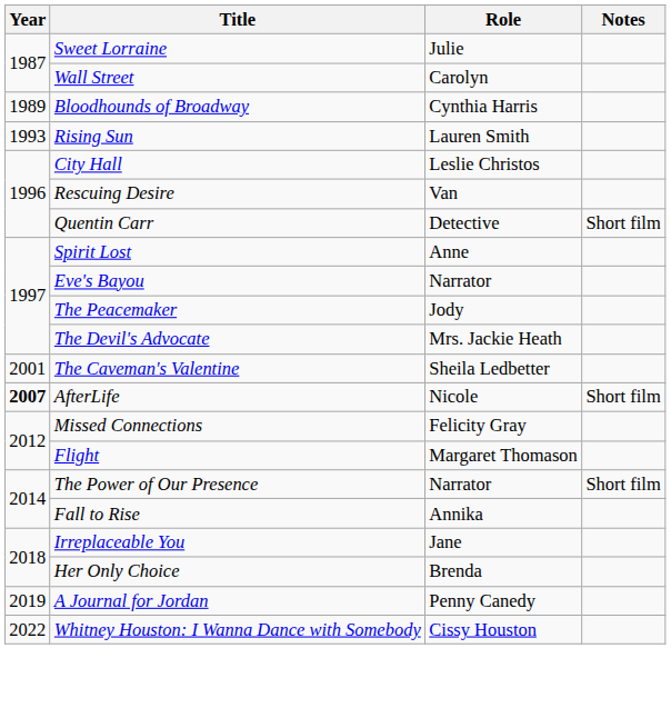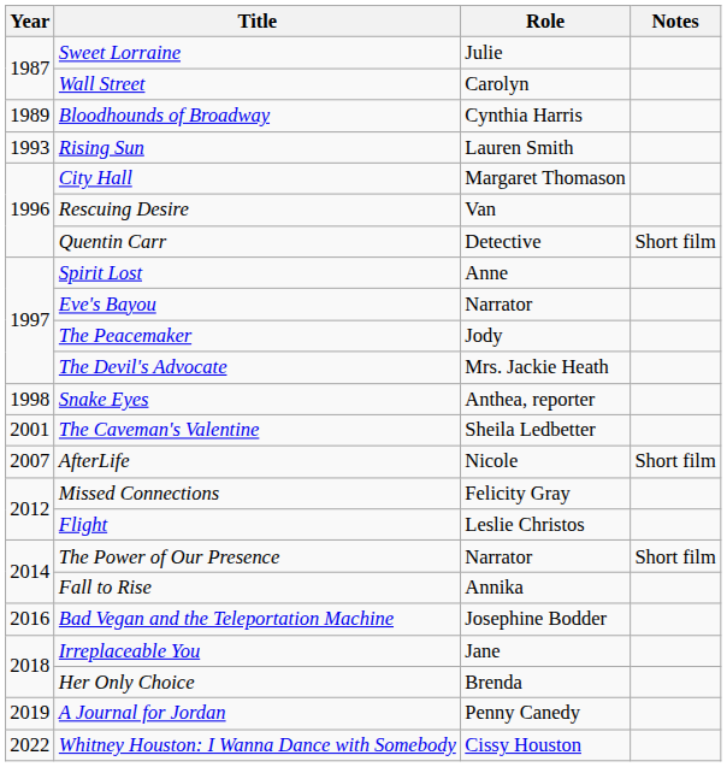 <table class="wikitable sortable">
 <tr>
 <th>Year</th>
 <th>Title</th>
 <th>Role</th>
 <th class="unsortable">Notes</th>
 </tr>
 <tr>
 <td rowspan=2>1987</td>
 <td><em><a href='#'>Sweet Lorraine</a></em></td>
 <td>Julie</td>
 <td></td>
 </tr>
 <tr>
 <td><em><a href='#'>Wall Street</a></em></td>
 <td>Carolyn</td>
 <td></td>
 </tr>
 <tr>
 <td>1989</td>
 <td><em><a href='#'>Bloodhounds of Broadway</a></em></td>
 <td>Cynthia Harris</td>
 <td></td>
 </tr>
 <tr>
 <td>1993</td>
 <td><em><a href='#'>Rising Sun</a></em></td>
 <td>Lauren Smith</td>
 <td></td>
 </tr>
 <tr>
 <td rowspan=3>1996</td>
 <td><em><a href='#'>City Hall</a></em></td>
-<td>Leslie Christos</td>
+<td>Margaret Thomason</td>
 <td></td>
 </tr>
 <tr>
 <td><em>Rescuing Desire</em></td>
 <td>Van</td>
 <td></td>
 </tr>
 <tr>
 <td><em>Quentin Carr</em></td>
 <td>Detective</td>
 <td>Short film</td>
 </tr>
 <tr>
 <td rowspan=4>1997</td>
 <td><em><a href='#'>Spirit Lost</a></em></td>
 <td>Anne</td>
 <td></td>
 </tr>
 <tr>
 <td><em><a href='#'>Eve's Bayou</a></em></td>
 <td>Narrator</td>
 <td></td>
 </tr>
 <tr>
 <td><em><a href='#'>The Peacemaker</a></em></td>
 <td>Jody</td>
 <td></td>
 </tr>
 <tr>
 <td><em><a href='#'>The Devil's Advocate</a></em></td>
 <td>Mrs. Jackie Heath</td>
 <td></td>
 </tr>
 <tr>
+<td>1998</td>
+<td><em><a href='#'>Snake Eyes</a></em></td>
+<td>Anthea, reporter</td>
+<td></td>
+</tr>
+<tr>
 <td>2001</td>
 <td><em><a href='#'>The Caveman's Valentine</a></em></td>
 <td>Sheila Ledbetter</td>
 <td></td>
 </tr>
 <tr>
-<td><strong>2007</strong></td>
+<td>2007</td>
 <td><em>AfterLife</em></td>
 <td>Nicole</td>
 <td>Short film</td>
 </tr>
 <tr>
 <td rowspan=2>2012</td>
 <td><em>Missed Connections</em></td>
 <td>Felicity Gray</td>
 <td></td>
 </tr>
 <tr>
 <td><em><a href='#'>Flight</a></em></td>
-<td>Margaret Thomason</td>
+<td>Leslie Christos</td>
 <td></td>
 </tr>
 <tr>
 <td rowspan=2>2014</td>
 <td><em>The Power of Our Presence</em></td>
 <td>Narrator</td>
 <td>Short film</td>
 </tr>
 <tr>
 <td><em>Fall to Rise</em></td>
 <td>Annika</td>
+<td></td>
+</tr>
+<tr>
+<td>2016</td>
+<td><em><a href='#'>Bad Vegan and the Teleportation Machine</a></em></td>
+<td>Josephine Bodder</td>
 <td></td>
 </tr>
 <tr>
 <td rowspan=2>2018</td>
 <td><em><a href='#'>Irreplaceable You</a></em></td>
 <td>Jane</td>
 <td></td>
 </tr>
 <tr>
 <td><em>Her Only Choice</em></td>
 <td>Brenda</td>
 <td></td>
 </tr>
 <tr>
 <td>2019</td>
 <td><em><a href='#'>A Journal for Jordan</a></em></td>
 <td>Penny Canedy</td>
 <td></td>
 </tr>
 <tr>
 <td>2022</td>
 <td><em><a href='#'>Whitney Houston: I Wanna Dance with Somebody</a></em></td>
 <td><a href='#'>Cissy Houston</a></td>
 <td></td>
 </tr>
 </table>
